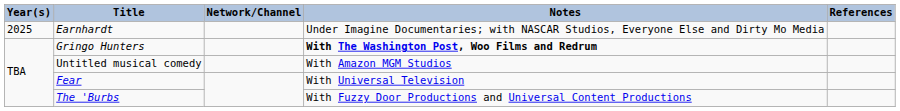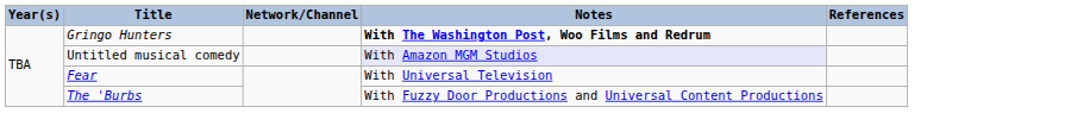 <table class="wikitable" style="font-size:95%;">
 <tr style="text-align:left;">
 <th style="background:#B0C4DE;">Year(s)</th>
 <th style="background:#B0C4DE;">Title</th>
 <th style="background:#B0C4DE;">Network/Channel</th>
 <th style="background:#B0C4DE;">Notes</th>
 <th style="background:#B0C4DE;">References</th>
-</tr>
-<tr>
-<td>2025</td>
-<td><em>Earnhardt</em></td>
-<td></td>
-<td>Under Imagine Documentaries; with NASCAR Studios, Everyone Else and Dirty Mo Media</td>
-<td></td>
 </tr>
 <tr>
 <td rowspan="4">TBA</td>
 <td><em>Gringo Hunters</em></td>
 <td></td>
 <td><strong>With <a href='#'>The Washington Post</a>, Woo Films and Redrum</strong></td>
 <td></td>
 </tr>
 <tr>
 <td>Untitled musical comedy</td>
 <td></td>
-<td>With <a href='#'>Amazon MGM Studios</a></td>
+<td style="background: lavender;">With <a href='#'>Amazon MGM Studios</a></td>
 <td></td>
 </tr>
 <tr>
 <td><em><a href='#'>Fear</a></em></td>
 <td rowspan="2"></td>
 <td>With <a href='#'>Universal Television</a></td>
 <td></td>
 </tr>
 <tr>
 <td><em><a href='#'>The 'Burbs</a></em></td>
 <td>With <a href='#'>Fuzzy Door Productions</a> and <a href='#'>Universal Content Productions</a></td>
 <td></td>
 </tr>
 </table>
